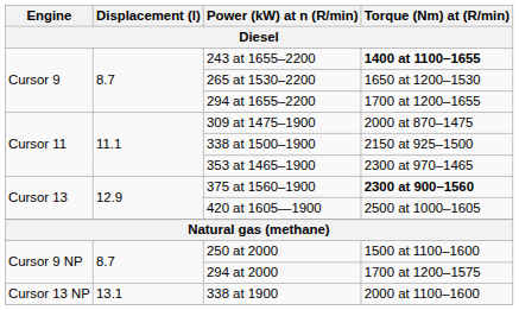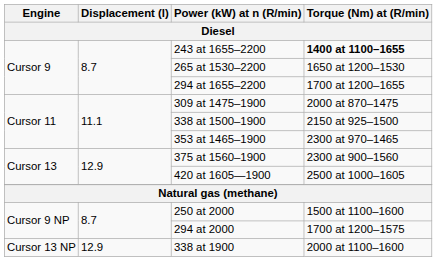 <table class="wikitable">
 <tr>
 <th>Engine</th>
 <th>Displacement (l)</th>
 <th>Power (kW) at n (R/min)</th>
 <th>Torque (Nm) at (R/min)</th>
 </tr>
 <tr class="hintergrundfarbe8">
 <th colspan="4">Diesel</th>
 </tr>
 <tr>
 <td rowspan="3">Cursor 9</td>
 <td rowspan="3">8.7</td>
 <td>243 at 1655–2200</td>
 <td><strong>1400 at 1100–1655</strong></td>
 </tr>
 <tr>
 <td>265 at 1530–2200</td>
 <td>1650 at 1200–1530</td>
 </tr>
 <tr>
 <td>294 at 1655–2200</td>
 <td>1700 at 1200–1655</td>
 </tr>
 <tr>
 <td rowspan="3">Cursor 11</td>
 <td rowspan="3">11.1</td>
 <td>309 at 1475–1900</td>
 <td>2000 at 870–1475</td>
 </tr>
 <tr>
 <td>338 at 1500–1900</td>
 <td>2150 at 925–1500</td>
 </tr>
 <tr>
 <td>353 at 1465–1900</td>
 <td>2300 at 970–1465</td>
 </tr>
 <tr>
 <td rowspan="2">Cursor 13</td>
 <td rowspan="2">12.9</td>
 <td>375 at 1560–1900</td>
-<td><strong>2300 at 900–1560</strong></td>
+<td>2300 at 900–1560</td>
 </tr>
 <tr>
 <td>420 at 1605—1900</td>
 <td>2500 at 1000–1605</td>
 </tr>
 <tr>
 </tr>
 <tr class="backgroundcolour9">
 <th colspan="4">Natural gas (methane)</th>
 </tr>
 <tr>
 <td rowspan="2">Cursor 9 NP</td>
 <td rowspan="2">8.7</td>
 <td>250 at 2000</td>
 <td>1500 at 1100–1600</td>
 </tr>
 <tr>
 <td>294 at 2000</td>
 <td>1700 at 1200–1575</td>
 </tr>
 <tr>
 <td>Cursor 13 NP</td>
-<td>13.1</td>
+<td>12.9</td>
 <td>338 at 1900</td>
 <td>2000 at 1100–1600</td>
 </tr>
 </table>
